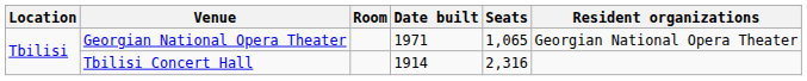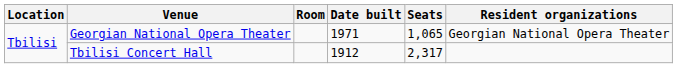 <table class="wikitable">
 <tr>
 <th>Location</th>
 <th>Venue</th>
 <th>Room</th>
 <th>Date built</th>
 <th>Seats</th>
 <th>Resident organizations</th>
 </tr>
 <tr>
 <td rowspan=2><a href='#'>Tbilisi</a></td>
 <td><a href='#'>Georgian National Opera Theater</a></td>
 <td></td>
 <td>1971</td>
 <td>1,065</td>
 <td>Georgian National Opera Theater</td>
 </tr>
 <tr>
 <td><a href='#'>Tbilisi Concert Hall</a></td>
 <td></td>
-<td>1914</td>
-<td>2,316</td>
+<td>1912</td>
+<td>2,317</td>
 <td></td>
 </tr>
 </table>
